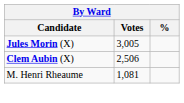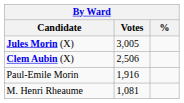 <table class="wikitable">
 <tr>
 <th colspan="3"><a href='#'>By Ward</a></th>
 </tr>
 <tr>
 <th style="width: 170px">Candidate</th>
 <th style="width: 50px">Votes</th>
 <th style="width: 40px">%</th>
 </tr>
 <tr>
 <td><strong><a href='#'>Jules Morin</a></strong>  (X)</td>
 <td>3,005</td>
 <td></td>
 </tr>
 <tr>
 <td><strong><a href='#'>Clem Aubin</a></strong> (X)</td>
 <td>2,506</td>
 <td></td>
 </tr>
 <tr>
+<td>Paul-Emile Morin</td>
+<td>1,916</td>
+<td></td>
+</tr>
+<tr>
 <td>M. Henri Rheaume</td>
 <td>1,081</td>
 <td></td>
 </tr>
 </table>
